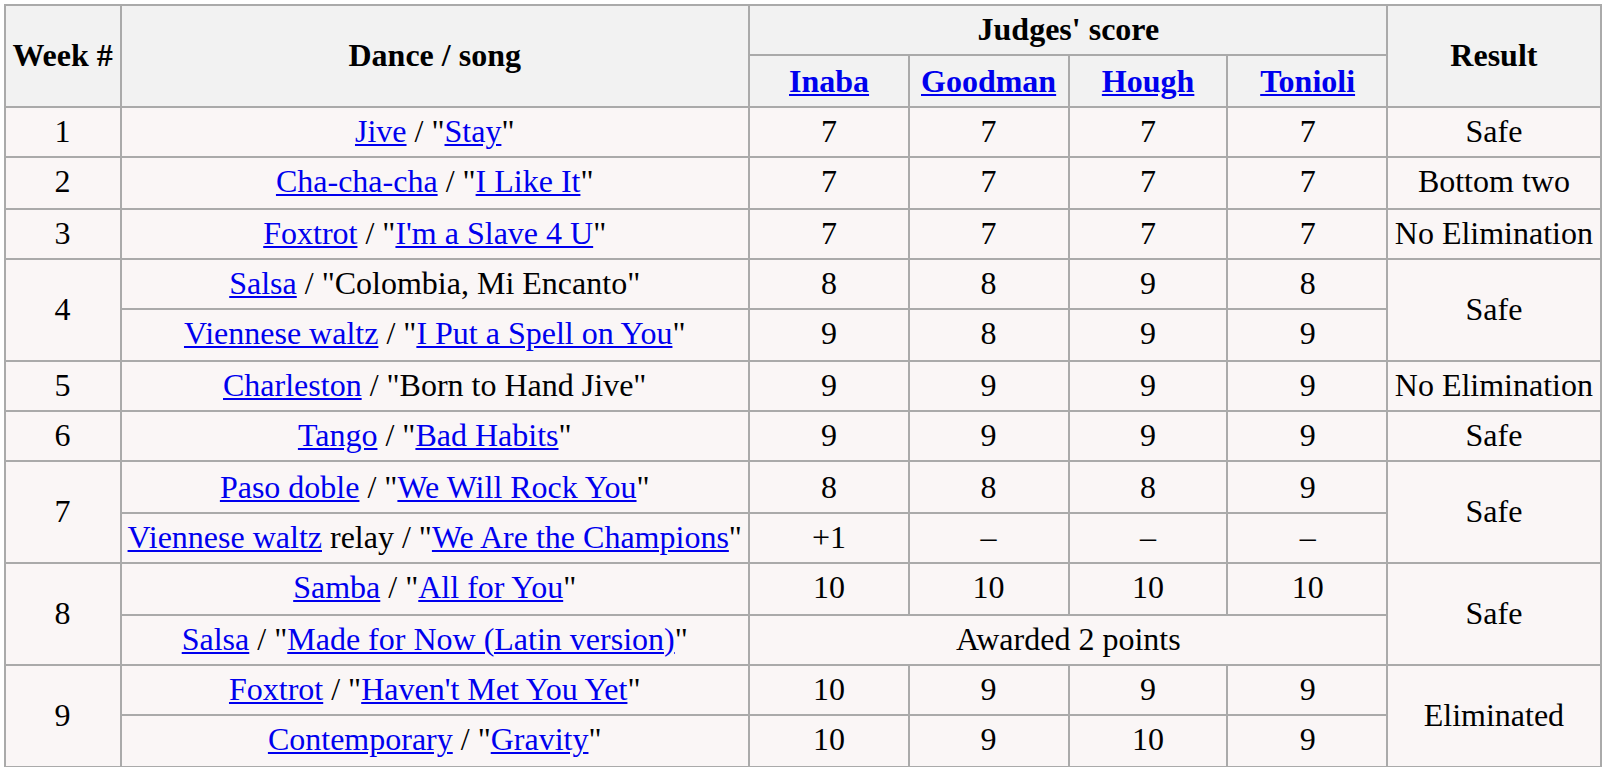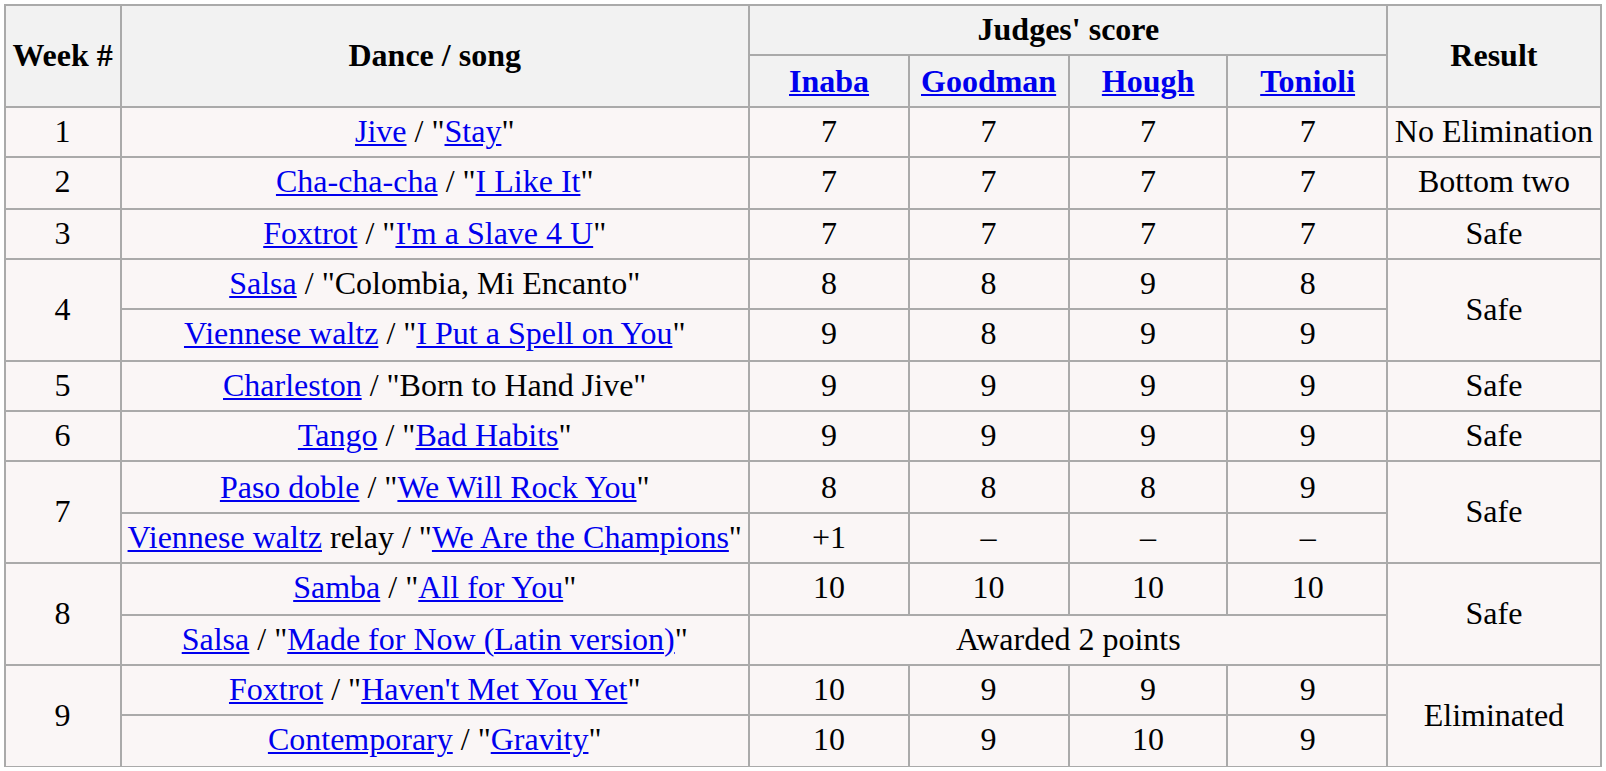 <table class="wikitable">
 <tr style="text-align: center; background:#ccc;">
 <th rowspan="2">Week #</th>
 <th rowspan="2">Dance / song</th>
 <th colspan="4">Judges' score</th>
 <th rowspan="2">Result</th>
 </tr>
 <tr style="text-align: center; background:#ccc;">
 <th style="width:10%;"><a href='#'>Inaba</a></th>
 <th style="width:10%;"><a href='#'>Goodman</a></th>
 <th style="width:10%;"><a href='#'>Hough</a></th>
 <th style="width:10%;"><a href='#'>Tonioli</a></th>
 </tr>
 <tr>
 <td style="text-align: center; background:#faf6f6;">1</td>
 <td style="text-align: center; background:#faf6f6;"><a href='#'>Jive</a> / "<a href='#'>Stay</a>"</td>
 <td style="text-align: center; background:#faf6f6;">7</td>
 <td style="text-align: center; background:#faf6f6;">7</td>
 <td style="text-align: center; background:#faf6f6;">7</td>
 <td style="text-align: center; background:#faf6f6;">7</td>
-<td style="text-align: center; background:#faf6f6;">Safe</td>
+<td style="text-align: center; background:#faf6f6;">No Elimination</td>
 </tr>
 <tr>
 <td style="text-align: center; background:#faf6f6;">2</td>
 <td style="text-align: center; background:#faf6f6;"><a href='#'>Cha-cha-cha</a> / "<a href='#'>I Like It</a>"</td>
 <td style="text-align: center; background:#faf6f6;">7</td>
 <td style="text-align: center; background:#faf6f6;">7</td>
 <td style="text-align: center; background:#faf6f6;">7</td>
 <td style="text-align: center; background:#faf6f6;">7</td>
 <td style="text-align: center; background:#faf6f6;">Bottom two</td>
 </tr>
 <tr>
 <td style="text-align: center; background:#faf6f6;">3</td>
 <td style="text-align: center; background:#faf6f6;"><a href='#'>Foxtrot</a> / "<a href='#'>I'm a Slave 4 U</a>"</td>
 <td style="text-align: center; background:#faf6f6;">7</td>
 <td style="text-align: center; background:#faf6f6;">7</td>
 <td style="text-align: center; background:#faf6f6;">7</td>
 <td style="text-align: center; background:#faf6f6;">7</td>
-<td style="text-align: center; background:#faf6f6;">No Elimination</td>
+<td style="text-align: center; background:#faf6f6;">Safe</td>
 </tr>
 <tr>
 <td style="text-align: center; background:#faf6f6;" rowspan="2">4</td>
 <td style="text-align: center; background:#faf6f6;"><a href='#'>Salsa</a> / "Colombia, Mi Encanto"</td>
 <td style="text-align: center; background:#faf6f6;">8</td>
 <td style="text-align: center; background:#faf6f6;">8</td>
 <td style="text-align: center; background:#faf6f6;">9</td>
 <td style="text-align: center; background:#faf6f6;">8</td>
 <td style="text-align: center; background:#faf6f6;" rowspan="2">Safe</td>
 </tr>
 <tr>
 <td style="text-align: center; background:#faf6f6;"><a href='#'>Viennese waltz</a> / "<a href='#'>I Put a Spell on You</a>"</td>
 <td style="text-align: center; background:#faf6f6;">9</td>
 <td style="text-align: center; background:#faf6f6;">8</td>
 <td style="text-align: center; background:#faf6f6;">9</td>
 <td style="text-align: center; background:#faf6f6;">9</td>
 </tr>
 <tr>
 <td style="text-align: center; background:#faf6f6;">5</td>
 <td style="text-align: center; background:#faf6f6;"><a href='#'>Charleston</a> / "Born to Hand Jive"</td>
 <td style="text-align: center; background:#faf6f6;">9</td>
 <td style="text-align: center; background:#faf6f6;">9</td>
 <td style="text-align: center; background:#faf6f6;">9</td>
 <td style="text-align: center; background:#faf6f6;">9</td>
-<td style="text-align: center; background:#faf6f6;">No Elimination</td>
+<td style="text-align: center; background:#faf6f6;">Safe</td>
 </tr>
 <tr>
 <td style="text-align: center; background:#faf6f6;">6</td>
 <td style="text-align: center; background:#faf6f6;"><a href='#'>Tango</a> / "<a href='#'>Bad Habits</a>"</td>
 <td style="text-align: center; background:#faf6f6;">9</td>
 <td style="text-align: center; background:#faf6f6;">9</td>
 <td style="text-align: center; background:#faf6f6;">9</td>
 <td style="text-align: center; background:#faf6f6;">9</td>
 <td style="text-align: center; background:#faf6f6;">Safe</td>
 </tr>
 <tr>
 <td style="text-align: center; background:#faf6f6;" rowspan="2">7</td>
 <td style="text-align: center; background:#faf6f6;"><a href='#'>Paso doble</a> / "<a href='#'>We Will Rock You</a>"</td>
 <td style="text-align: center; background:#faf6f6;">8</td>
 <td style="text-align: center; background:#faf6f6;">8</td>
 <td style="text-align: center; background:#faf6f6;">8</td>
 <td style="text-align: center; background:#faf6f6;">9</td>
 <td style="text-align: center; background:#faf6f6;" rowspan="2">Safe</td>
 </tr>
 <tr>
 <td style="text-align: center; background:#faf6f6;"><a href='#'>Viennese waltz</a> relay / "<a href='#'>We Are the Champions</a>"</td>
 <td style="text-align: center; background:#faf6f6;">+1</td>
 <td style="text-align: center; background:#faf6f6;">–</td>
 <td style="text-align: center; background:#faf6f6;">–</td>
 <td style="text-align: center; background:#faf6f6;">–</td>
 </tr>
 <tr>
 <td style="text-align: center; background:#faf6f6;" rowspan="2">8</td>
 <td style="text-align: center; background:#faf6f6;"><a href='#'>Samba</a> / "<a href='#'>All for You</a>"</td>
 <td style="text-align: center; background:#faf6f6;">10</td>
 <td style="text-align: center; background:#faf6f6;">10</td>
 <td style="text-align: center; background:#faf6f6;">10</td>
 <td style="text-align: center; background:#faf6f6;">10</td>
 <td style="text-align: center; background:#faf6f6;" rowspan="2">Safe</td>
 </tr>
 <tr>
 <td style="text-align: center; background:#faf6f6;"><a href='#'>Salsa</a> / "<a href='#'>Made for Now (Latin version)</a>"</td>
 <td style="text-align: center; background:#faf6f6;" colspan="4">Awarded 2 points</td>
 </tr>
 <tr>
 <td style="text-align: center; background:#faf6f6;" rowspan="2">9</td>
 <td style="text-align: center; background:#faf6f6;"><a href='#'>Foxtrot</a> / "<a href='#'>Haven't Met You Yet</a>"</td>
 <td style="text-align: center; background:#faf6f6;">10</td>
 <td style="text-align: center; background:#faf6f6;">9</td>
 <td style="text-align: center; background:#faf6f6;">9</td>
 <td style="text-align: center; background:#faf6f6;">9</td>
 <td style="text-align: center; background:#faf6f6;" rowspan="2">Eliminated</td>
 </tr>
 <tr>
 <td style="text-align: center; background:#faf6f6;"><a href='#'>Contemporary</a> / "<a href='#'>Gravity</a>"</td>
 <td style="text-align: center; background:#faf6f6;">10</td>
 <td style="text-align: center; background:#faf6f6;">9</td>
 <td style="text-align: center; background:#faf6f6;">10</td>
 <td style="text-align: center; background:#faf6f6;">9</td>
 </tr>
 </table>
